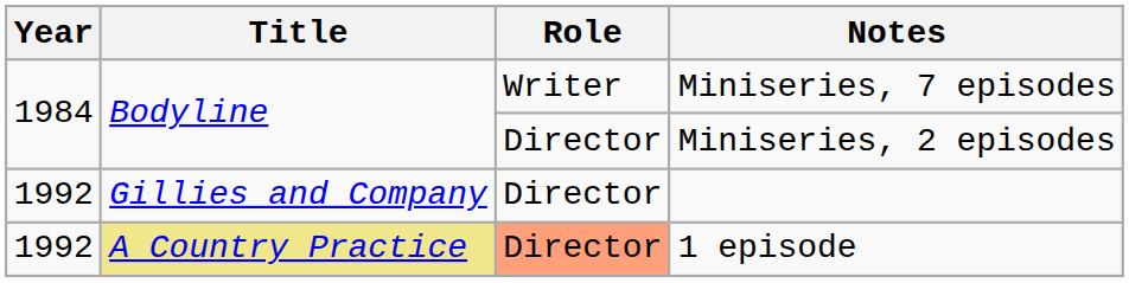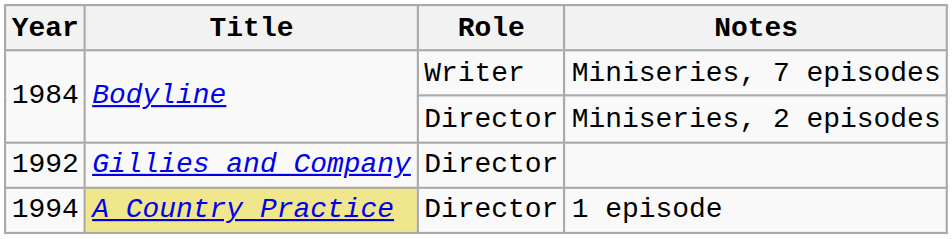 <table class="wikitable sortable">
 <tr>
 <th>Year</th>
 <th>Title</th>
 <th>Role</th>
 <th>Notes</th>
 </tr>
 <tr>
 <td rowspan=2>1984</td>
 <td rowspan=2><em><a href='#'>Bodyline</a></em></td>
 <td>Writer</td>
 <td>Miniseries, 7 episodes</td>
 </tr>
 <tr>
 <td>Director</td>
 <td>Miniseries, 2 episodes</td>
 </tr>
 <tr>
 <td>1992</td>
 <td><em><a href='#'>Gillies and Company</a></em></td>
 <td>Director</td>
 <td></td>
 </tr>
 <tr>
-<td>1992</td>
+<td>1994</td>
 <td style="background: khaki;"><em><a href='#'>A Country Practice</a></em></td>
-<td style="background: lightsalmon;">Director</td>
+<td>Director</td>
 <td>1 episode</td>
 </tr>
 </table>
